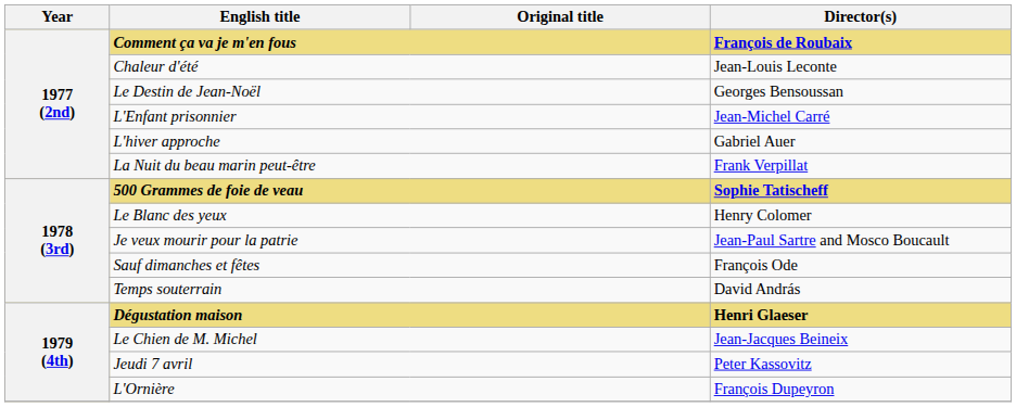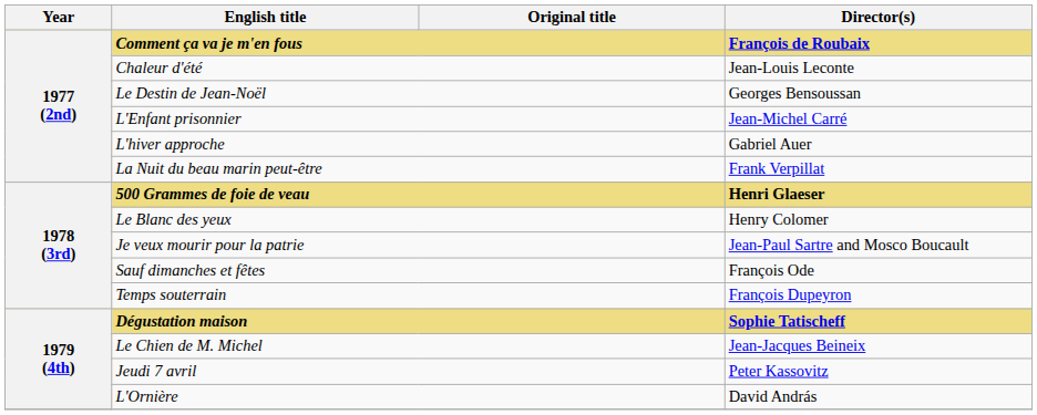 <table class="wikitable">
 <tr>
 <th width="100">Year</th>
 <th width="300">English title</th>
 <th width="300">Original title</th>
 <th width="300">Director(s)</th>
 </tr>
 <tr style="background:#eedd82;">
 <th rowspan="6" align="center">1977<br>(<a href='#'>2nd</a>)</th>
 <td colspan="2"><strong><em>Comment ça va je m'en fous</em></strong></td>
 <td><strong><a href='#'>François de Roubaix</a></strong></td>
 </tr>
 <tr>
 <td colspan="2"><em>Chaleur d'été</em></td>
 <td>Jean-Louis Leconte</td>
 </tr>
 <tr>
 <td colspan="2"><em>Le Destin de Jean-Noël</em></td>
 <td>Georges Bensoussan</td>
 </tr>
 <tr>
 <td colspan="2"><em>L'Enfant prisonnier</em></td>
 <td><a href='#'>Jean-Michel Carré</a></td>
 </tr>
 <tr>
 <td colspan="2"><em>L'hiver approche</em></td>
 <td>Gabriel Auer</td>
 </tr>
 <tr>
 <td colspan="2"><em>La Nuit du beau marin peut-être</em></td>
 <td><a href='#'>Frank Verpillat</a></td>
 </tr>
 <tr style="background:#eedd82;">
 <th rowspan="5" align="center">1978<br>(<a href='#'>3rd</a>)</th>
 <td colspan="2"><strong><em>500 Grammes de foie de veau</em></strong></td>
-<td><strong><a href='#'>Sophie Tatischeff</a></strong></td>
+<td><strong>Henri Glaeser</strong></td>
 </tr>
 <tr>
 <td colspan="2"><em>Le Blanc des yeux</em></td>
 <td>Henry Colomer</td>
 </tr>
 <tr>
 <td colspan="2"><em>Je veux mourir pour la patrie</em></td>
 <td><a href='#'>Jean-Paul Sartre</a> and Mosco Boucault</td>
 </tr>
 <tr>
 <td colspan="2"><em>Sauf dimanches et fêtes</em></td>
 <td>François Ode</td>
 </tr>
 <tr>
 <td colspan="2"><em>Temps souterrain</em></td>
-<td>David András</td>
+<td><a href='#'>François Dupeyron</a></td>
 </tr>
 <tr style="background:#eedd82;">
 <th rowspan="4" align="center">1979<br>(<a href='#'>4th</a>)</th>
 <td colspan="2"><strong><em>Dégustation maison </em></strong></td>
-<td><strong>Henri Glaeser</strong></td>
+<td><strong><a href='#'>Sophie Tatischeff</a></strong></td>
 </tr>
 <tr>
 <td colspan="2"><em>Le Chien de M. Michel</em></td>
 <td><a href='#'>Jean-Jacques Beineix</a></td>
 </tr>
 <tr>
 <td colspan="2"><em>Jeudi 7 avril</em></td>
 <td><a href='#'>Peter Kassovitz</a></td>
 </tr>
 <tr>
 <td colspan="2"><em>L'Ornière</em></td>
-<td><a href='#'>François Dupeyron</a></td>
+<td>David András</td>
 </tr>
 <tr>
 </tr>
 </table>
